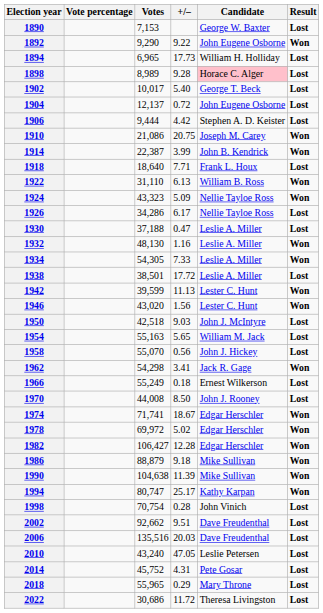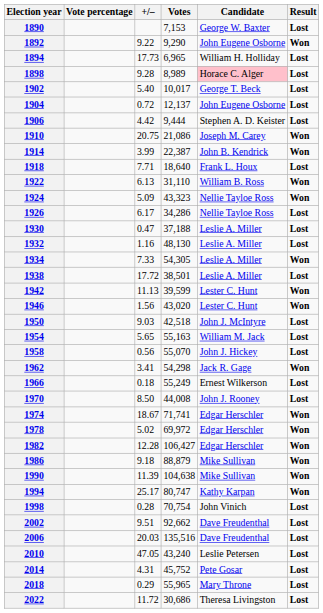 <table class=wikitable>
 <tr>
 <th>Election year</th>
 <th>Vote percentage</th>
+<th>+/–</th>
 <th>Votes</th>
-<th>+/–</th>
 <th>Candidate</th>
 <th>Result</th>
 </tr>
 <tr>
 <th><a href='#'>1890</a></th>
 <td></td>
+<td></td>
 <td>7,153</td>
-<td></td>
 <td><a href='#'>George W. Baxter</a></td>
 <td><strong>Lost</strong></td>
 </tr>
 <tr>
 <th><a href='#'>1892</a></th>
 <td></td>
+<td> 9.22</td>
 <td>9,290</td>
-<td> 9.22</td>
 <td><a href='#'>John Eugene Osborne</a></td>
 <td><strong>Won</strong></td>
 </tr>
 <tr>
 <th><a href='#'>1894</a></th>
 <td></td>
+<td> 17.73</td>
 <td>6,965</td>
-<td> 17.73</td>
 <td>William H. Holliday</td>
 <td><strong>Lost</strong></td>
 </tr>
 <tr>
 <th><a href='#'>1898</a></th>
 <td></td>
+<td> 9.28</td>
 <td>8,989</td>
-<td> 9.28</td>
 <td style="background: pink;">Horace C. Alger</td>
 <td><strong>Lost</strong></td>
 </tr>
 <tr>
 <th><a href='#'>1902</a></th>
 <td></td>
+<td> 5.40</td>
 <td>10,017</td>
-<td> 5.40</td>
 <td><a href='#'>George T. Beck</a></td>
 <td><strong>Lost</strong></td>
 </tr>
 <tr>
 <th><a href='#'>1904</a></th>
 <td></td>
+<td> 0.72</td>
 <td>12,137</td>
-<td> 0.72</td>
 <td><a href='#'>John Eugene Osborne</a></td>
 <td><strong>Lost</strong></td>
 </tr>
 <tr>
 <th><a href='#'>1906</a></th>
 <td></td>
+<td> 4.42</td>
 <td>9,444</td>
-<td> 4.42</td>
 <td>Stephen A. D. Keister</td>
 <td><strong>Lost</strong></td>
 </tr>
 <tr>
 <th><a href='#'>1910</a></th>
 <td></td>
+<td> 20.75</td>
 <td>21,086</td>
-<td> 20.75</td>
 <td><a href='#'>Joseph M. Carey</a></td>
 <td><strong>Won</strong></td>
 </tr>
 <tr>
 <th><a href='#'>1914</a></th>
 <td></td>
+<td> 3.99</td>
 <td>22,387</td>
-<td> 3.99</td>
 <td><a href='#'>John B. Kendrick</a></td>
 <td><strong>Won</strong></td>
 </tr>
 <tr>
 <th><a href='#'>1918</a></th>
 <td></td>
+<td> 7.71</td>
 <td>18,640</td>
-<td> 7.71</td>
 <td><a href='#'>Frank L. Houx</a></td>
 <td><strong>Lost</strong></td>
 </tr>
 <tr>
 <th><a href='#'>1922</a></th>
 <td></td>
+<td> 6.13</td>
 <td>31,110</td>
-<td> 6.13</td>
 <td><a href='#'>William B. Ross</a></td>
 <td><strong>Won</strong></td>
 </tr>
 <tr>
 <th><a href='#'>1924</a></th>
 <td></td>
+<td> 5.09</td>
 <td>43,323</td>
-<td> 5.09</td>
 <td><a href='#'>Nellie Tayloe Ross</a></td>
 <td><strong>Won</strong></td>
 </tr>
 <tr>
 <th><a href='#'>1926</a></th>
 <td></td>
+<td> 6.17</td>
 <td>34,286</td>
-<td> 6.17</td>
 <td><a href='#'>Nellie Tayloe Ross</a></td>
 <td><strong>Lost</strong></td>
 </tr>
 <tr>
 <th><a href='#'>1930</a></th>
 <td></td>
+<td> 0.47</td>
 <td>37,188</td>
-<td> 0.47</td>
 <td><a href='#'>Leslie A. Miller</a></td>
 <td><strong>Lost</strong></td>
 </tr>
 <tr>
 <th><a href='#'>1932</a></th>
 <td></td>
+<td> 1.16</td>
 <td>48,130</td>
-<td> 1.16</td>
 <td><a href='#'>Leslie A. Miller</a></td>
-<td><strong>Won</strong></td>
+<td><strong>Lost</strong></td>
 </tr>
 <tr>
 <th><a href='#'>1934</a></th>
 <td></td>
+<td> 7.33</td>
 <td>54,305</td>
-<td> 7.33</td>
 <td><a href='#'>Leslie A. Miller</a></td>
 <td><strong>Won</strong></td>
 </tr>
 <tr>
 <th><a href='#'>1938</a></th>
 <td></td>
+<td> 17.72</td>
 <td>38,501</td>
-<td> 17.72</td>
 <td><a href='#'>Leslie A. Miller</a></td>
 <td><strong>Lost</strong></td>
 </tr>
 <tr>
 <th><a href='#'>1942</a></th>
 <td></td>
+<td> 11.13</td>
 <td>39,599</td>
-<td> 11.13</td>
 <td><a href='#'>Lester C. Hunt</a></td>
 <td><strong>Won</strong></td>
 </tr>
 <tr>
 <th><a href='#'>1946</a></th>
 <td></td>
+<td> 1.56</td>
 <td>43,020</td>
-<td> 1.56</td>
 <td><a href='#'>Lester C. Hunt</a></td>
 <td><strong>Won</strong></td>
 </tr>
 <tr>
 <th><a href='#'>1950</a></th>
 <td></td>
+<td> 9.03</td>
 <td>42,518</td>
-<td> 9.03</td>
 <td><a href='#'>John J. McIntyre</a></td>
 <td><strong>Lost</strong></td>
 </tr>
 <tr>
 <th><a href='#'>1954</a></th>
 <td></td>
+<td> 5.65</td>
 <td>55,163</td>
-<td> 5.65</td>
 <td><a href='#'>William M. Jack</a></td>
 <td><strong>Lost</strong></td>
 </tr>
 <tr>
 <th><a href='#'>1958</a></th>
 <td></td>
+<td> 0.56</td>
 <td>55,070</td>
-<td> 0.56</td>
 <td><a href='#'>John J. Hickey</a></td>
 <td><strong>Lost</strong></td>
 </tr>
 <tr>
 <th><a href='#'>1962</a></th>
 <td></td>
+<td> 3.41</td>
 <td>54,298</td>
-<td> 3.41</td>
 <td><a href='#'>Jack R. Gage</a></td>
 <td><strong>Won</strong></td>
 </tr>
 <tr>
 <th><a href='#'>1966</a></th>
 <td></td>
+<td> 0.18</td>
 <td>55,249</td>
-<td> 0.18</td>
 <td>Ernest Wilkerson</td>
 <td><strong>Lost</strong></td>
 </tr>
 <tr>
 <th><a href='#'>1970</a></th>
 <td></td>
+<td> 8.50</td>
 <td>44,008</td>
-<td> 8.50</td>
 <td><a href='#'>John J. Rooney</a></td>
 <td><strong>Lost</strong></td>
 </tr>
 <tr>
 <th><a href='#'>1974</a></th>
 <td></td>
+<td> 18.67</td>
 <td>71,741</td>
-<td> 18.67</td>
 <td><a href='#'>Edgar Herschler</a></td>
 <td><strong>Won</strong></td>
 </tr>
 <tr>
 <th><a href='#'>1978</a></th>
 <td></td>
+<td> 5.02</td>
 <td>69,972</td>
-<td> 5.02</td>
 <td><a href='#'>Edgar Herschler</a></td>
 <td><strong>Won</strong></td>
 </tr>
 <tr>
 <th><a href='#'>1982</a></th>
 <td></td>
+<td> 12.28</td>
 <td>106,427</td>
-<td> 12.28</td>
 <td><a href='#'>Edgar Herschler</a></td>
 <td><strong>Won</strong></td>
 </tr>
 <tr>
 <th><a href='#'>1986</a></th>
 <td></td>
+<td> 9.18</td>
 <td>88,879</td>
-<td> 9.18</td>
 <td><a href='#'>Mike Sullivan</a></td>
 <td><strong>Won</strong></td>
 </tr>
 <tr>
 <th><a href='#'>1990</a></th>
 <td></td>
+<td> 11.39</td>
 <td>104,638</td>
-<td> 11.39</td>
 <td><a href='#'>Mike Sullivan</a></td>
 <td><strong>Won</strong></td>
 </tr>
 <tr>
 <th><a href='#'>1994</a></th>
 <td></td>
+<td> 25.17</td>
 <td>80,747</td>
-<td> 25.17</td>
 <td><a href='#'>Kathy Karpan</a></td>
 <td><strong>Won</strong></td>
 </tr>
 <tr>
 <th><a href='#'>1998</a></th>
 <td></td>
+<td> 0.28</td>
 <td>70,754</td>
-<td> 0.28</td>
 <td>John Vinich</td>
 <td><strong>Lost</strong></td>
 </tr>
 <tr>
 <th><a href='#'>2002</a></th>
 <td></td>
+<td> 9.51</td>
 <td>92,662</td>
-<td> 9.51</td>
 <td><a href='#'>Dave Freudenthal</a></td>
 <td><strong>Lost</strong></td>
 </tr>
 <tr>
 <th><a href='#'>2006</a></th>
 <td></td>
+<td> 20.03</td>
 <td>135,516</td>
-<td> 20.03</td>
 <td><a href='#'>Dave Freudenthal</a></td>
 <td><strong>Lost</strong></td>
 </tr>
 <tr>
 <th><a href='#'>2010</a></th>
 <td></td>
+<td> 47.05</td>
 <td>43,240</td>
-<td> 47.05</td>
 <td>Leslie Petersen</td>
 <td><strong>Lost</strong></td>
 </tr>
 <tr>
 <th><a href='#'>2014</a></th>
 <td></td>
+<td> 4.31</td>
 <td>45,752</td>
-<td> 4.31</td>
 <td><a href='#'>Pete Gosar</a></td>
 <td><strong>Lost</strong></td>
 </tr>
 <tr>
 <th><a href='#'>2018</a></th>
 <td></td>
+<td> 0.29</td>
 <td>55,965</td>
-<td> 0.29</td>
 <td><a href='#'>Mary Throne</a></td>
 <td><strong>Lost</strong></td>
 </tr>
 <tr>
 <th><a href='#'>2022</a></th>
 <td></td>
+<td> 11.72</td>
 <td>30,686</td>
-<td> 11.72</td>
 <td>Theresa Livingston</td>
 <td><strong>Lost</strong></td>
 </tr>
 </table>
